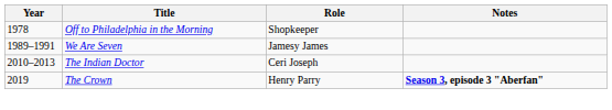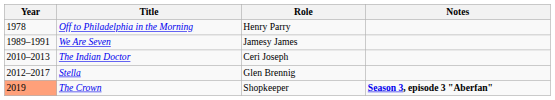 <table class="wikitable">
 <tr>
 <th scope="col" width="80">Year</th>
 <th scope="col" width="300">Title</th>
 <th scope="col" width="200">Role</th>
 <th scope="col" width="300">Notes</th>
 </tr>
 <tr>
 <td>1978</td>
 <td><em><a href='#'>Off to Philadelphia in the Morning</a></em></td>
-<td>Shopkeeper</td>
+<td>Henry Parry</td>
 <td></td>
 </tr>
 <tr>
 <td>1989–1991</td>
 <td><em><a href='#'>We Are Seven</a></em></td>
 <td>Jamesy James</td>
 <td></td>
 </tr>
 <tr>
 <td>2010–2013</td>
 <td><em><a href='#'>The Indian Doctor</a></em></td>
 <td>Ceri Joseph</td>
 <td></td>
 </tr>
 <tr>
-<td>2019</td>
+<td>2012–2017</td>
+<td><em><a href='#'>Stella</a></em></td>
+<td>Glen Brennig</td>
+<td></td>
+</tr>
+<tr>
+<td style="background: lightsalmon;">2019</td>
 <td><em><a href='#'>The Crown</a></em></td>
-<td>Henry Parry</td>
+<td>Shopkeeper</td>
 <td><strong><a href='#'>Season 3</a>, episode 3 "Aberfan"</strong></td>
 </tr>
 </table>
